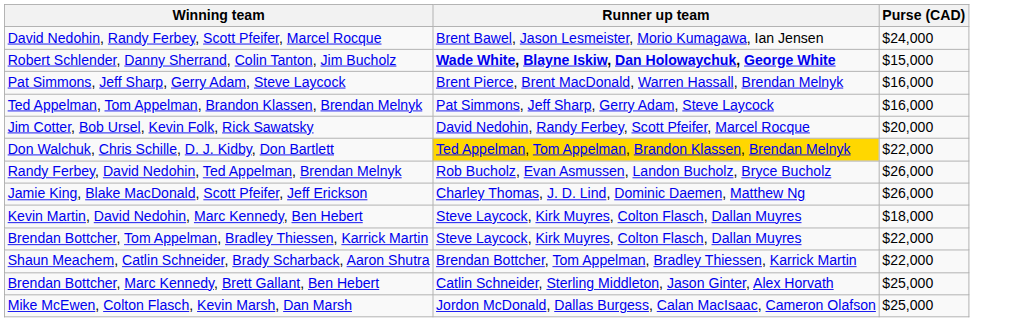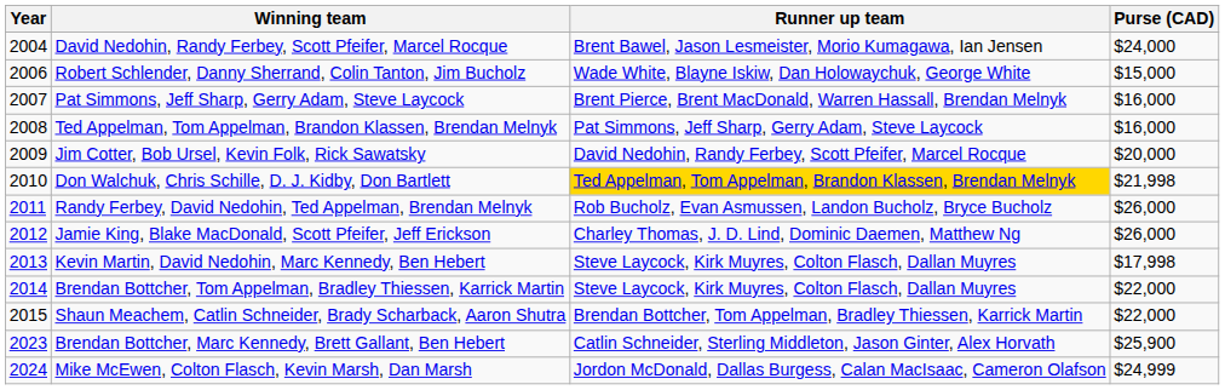 <table class="wikitable">
 <tr>
+<th scope="col">Year</th>
 <th scope="col">Winning team</th>
 <th scope="col">Runner up team</th>
 <th scope="col">Purse (CAD)</th>
 </tr>
 <tr>
+<td>2004</td>
 <td> <a href='#'>David Nedohin</a>, <a href='#'>Randy Ferbey</a>, <a href='#'>Scott Pfeifer</a>, <a href='#'>Marcel Rocque</a></td>
 <td> <a href='#'>Brent Bawel</a>, <a href='#'>Jason Lesmeister</a>, <a href='#'>Morio Kumagawa</a>, Ian Jensen</td>
 <td>$24,000</td>
 </tr>
 <tr>
+<td>2006</td>
 <td> <a href='#'>Robert Schlender</a>, <a href='#'>Danny Sherrand</a>, <a href='#'>Colin Tanton</a>, <a href='#'>Jim Bucholz</a></td>
-<td><strong> <a href='#'>Wade White</a>, <a href='#'>Blayne Iskiw</a>, <a href='#'>Dan Holowaychuk</a>, <a href='#'>George White</a></strong></td>
+<td> <a href='#'>Wade White</a>, <a href='#'>Blayne Iskiw</a>, <a href='#'>Dan Holowaychuk</a>, <a href='#'>George White</a></td>
 <td>$15,000</td>
 </tr>
 <tr>
+<td>2007</td>
 <td> <a href='#'>Pat Simmons</a>, <a href='#'>Jeff Sharp</a>, <a href='#'>Gerry Adam</a>, <a href='#'>Steve Laycock</a></td>
 <td> <a href='#'>Brent Pierce</a>, <a href='#'>Brent MacDonald</a>, <a href='#'>Warren Hassall</a>, <a href='#'>Brendan Melnyk</a></td>
 <td>$16,000</td>
 </tr>
 <tr>
+<td>2008</td>
 <td> <a href='#'>Ted Appelman</a>, <a href='#'>Tom Appelman</a>, <a href='#'>Brandon Klassen</a>, <a href='#'>Brendan Melnyk</a></td>
 <td> <a href='#'>Pat Simmons</a>, <a href='#'>Jeff Sharp</a>, <a href='#'>Gerry Adam</a>, <a href='#'>Steve Laycock</a></td>
 <td>$16,000</td>
 </tr>
 <tr>
+<td>2009</td>
 <td> <a href='#'>Jim Cotter</a>, <a href='#'>Bob Ursel</a>, <a href='#'>Kevin Folk</a>, <a href='#'>Rick Sawatsky</a></td>
 <td> <a href='#'>David Nedohin</a>, <a href='#'>Randy Ferbey</a>, <a href='#'>Scott Pfeifer</a>, <a href='#'>Marcel Rocque</a></td>
 <td>$20,000</td>
 </tr>
 <tr>
+<td>2010</td>
 <td> <a href='#'>Don Walchuk</a>, <a href='#'>Chris Schille</a>, <a href='#'>D. J. Kidby</a>, <a href='#'>Don Bartlett</a></td>
 <td style="background: gold;"> <a href='#'>Ted Appelman</a>, <a href='#'>Tom Appelman</a>, <a href='#'>Brandon Klassen</a>, <a href='#'>Brendan Melnyk</a></td>
-<td>$22,000</td>
+<td>$21,998</td>
 </tr>
 <tr>
+<td><a href='#'>2011</a></td>
 <td> <a href='#'>Randy Ferbey</a>, <a href='#'>David Nedohin</a>, <a href='#'>Ted Appelman</a>, <a href='#'>Brendan Melnyk</a></td>
 <td> <a href='#'>Rob Bucholz</a>, <a href='#'>Evan Asmussen</a>, <a href='#'>Landon Bucholz</a>, <a href='#'>Bryce Bucholz</a></td>
 <td>$26,000</td>
 </tr>
 <tr>
+<td><a href='#'>2012</a></td>
 <td> <a href='#'>Jamie King</a>, <a href='#'>Blake MacDonald</a>, <a href='#'>Scott Pfeifer</a>, <a href='#'>Jeff Erickson</a></td>
 <td> <a href='#'>Charley Thomas</a>, <a href='#'>J. D. Lind</a>, <a href='#'>Dominic Daemen</a>, <a href='#'>Matthew Ng</a></td>
 <td>$26,000</td>
 </tr>
 <tr>
+<td><a href='#'>2013</a></td>
 <td> <a href='#'>Kevin Martin</a>, <a href='#'>David Nedohin</a>, <a href='#'>Marc Kennedy</a>, <a href='#'>Ben Hebert</a></td>
 <td> <a href='#'>Steve Laycock</a>, <a href='#'>Kirk Muyres</a>, <a href='#'>Colton Flasch</a>, <a href='#'>Dallan Muyres</a></td>
-<td>$18,000</td>
+<td>$17,998</td>
 </tr>
 <tr>
+<td><a href='#'>2014</a></td>
 <td> <a href='#'>Brendan Bottcher</a>, <a href='#'>Tom Appelman</a>, <a href='#'>Bradley Thiessen</a>, <a href='#'>Karrick Martin</a></td>
 <td> <a href='#'>Steve Laycock</a>, <a href='#'>Kirk Muyres</a>, <a href='#'>Colton Flasch</a>, <a href='#'>Dallan Muyres</a></td>
 <td>$22,000</td>
 </tr>
 <tr>
+<td>2015</td>
 <td> <a href='#'>Shaun Meachem</a>, <a href='#'>Catlin Schneider</a>, <a href='#'>Brady Scharback</a>, <a href='#'>Aaron Shutra</a></td>
 <td> <a href='#'>Brendan Bottcher</a>, <a href='#'>Tom Appelman</a>, <a href='#'>Bradley Thiessen</a>, <a href='#'>Karrick Martin</a></td>
 <td>$22,000</td>
 </tr>
 <tr>
+<td><a href='#'>2023</a></td>
 <td> <a href='#'>Brendan Bottcher</a>, <a href='#'>Marc Kennedy</a>, <a href='#'>Brett Gallant</a>, <a href='#'>Ben Hebert</a></td>
 <td> <a href='#'>Catlin Schneider</a>, <a href='#'>Sterling Middleton</a>, <a href='#'>Jason Ginter</a>, <a href='#'>Alex Horvath</a></td>
-<td>$25,000</td>
+<td>$25,900</td>
 </tr>
 <tr>
+<td><a href='#'>2024</a></td>
 <td> <a href='#'>Mike McEwen</a>, <a href='#'>Colton Flasch</a>, <a href='#'>Kevin Marsh</a>, <a href='#'>Dan Marsh</a></td>
 <td> <a href='#'>Jordon McDonald</a>, <a href='#'>Dallas Burgess</a>, <a href='#'>Calan MacIsaac</a>, <a href='#'>Cameron Olafson</a></td>
-<td>$25,000</td>
+<td>$24,999</td>
 </tr>
 </table>
